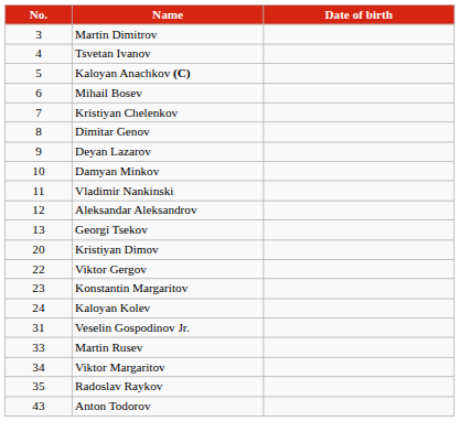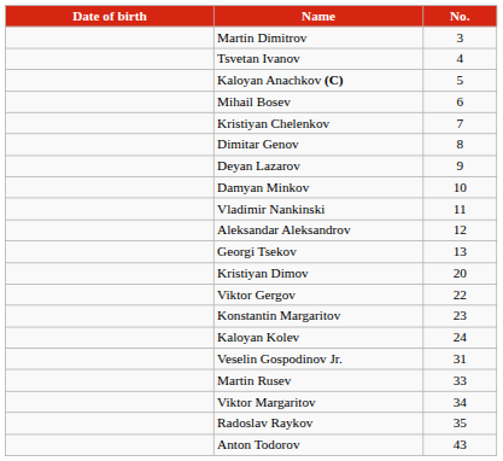 <table class="wikitable sortable" style="font-size:100%; text-align:center">
 <tr>
+<th style="color:#FFFFFF; background-color:#d62612; width:15em">Date of birth</th>
+<th style="color:#FFFFFF; background-color:#d62612; width:15em">Name</th>
 <th style="color:#FFFFFF; background-color:#d62612; width:5em">No.</th>
-<th style="color:#FFFFFF; background-color:#d62612; width:15em">Name</th>
-<th style="color:#FFFFFF; background-color:#d62612; width:15em">Date of birth</th>
 </tr>
 <tr>
+<td align="right"></td>
+<td align="left">Martin Dimitrov</td>
 <td>3</td>
-<td align="left">Martin Dimitrov</td>
-<td align="right"></td>
 </tr>
 <tr>
+<td align="right"></td>
+<td align="left">Tsvetan Ivanov</td>
 <td>4</td>
-<td align="left">Tsvetan Ivanov</td>
-<td align="right"></td>
 </tr>
 <tr>
+<td align="right"></td>
+<td align="left">Kaloyan Anachkov <strong>(C)</strong></td>
 <td>5</td>
-<td align="left">Kaloyan Anachkov <strong>(C)</strong></td>
-<td align="right"></td>
 </tr>
 <tr>
+<td align="right"></td>
+<td align="left">Mihail Bosev</td>
 <td>6</td>
-<td align="left">Mihail Bosev</td>
-<td align="right"></td>
 </tr>
 <tr>
+<td align="right"></td>
+<td align="left">Kristiyan Chelenkov</td>
 <td>7</td>
-<td align="left">Kristiyan Chelenkov</td>
-<td align="right"></td>
 </tr>
 <tr>
+<td align="right"></td>
+<td align="left">Dimitar Genov</td>
 <td>8</td>
-<td align="left">Dimitar Genov</td>
-<td align="right"></td>
 </tr>
 <tr>
+<td align="right"></td>
+<td align="left">Deyan Lazarov</td>
 <td>9</td>
-<td align="left">Deyan Lazarov</td>
-<td align="right"></td>
 </tr>
 <tr>
+<td align="right"></td>
+<td align="left">Damyan Minkov</td>
 <td>10</td>
-<td align="left">Damyan Minkov</td>
-<td align="right"></td>
 </tr>
 <tr>
+<td align="right"></td>
+<td align="left">Vladimir Nankinski</td>
 <td>11</td>
-<td align="left">Vladimir Nankinski</td>
-<td align="right"></td>
 </tr>
 <tr>
+<td align="right"></td>
+<td align="left">Aleksandar Aleksandrov</td>
 <td>12</td>
-<td align="left">Aleksandar Aleksandrov</td>
-<td align="right"></td>
 </tr>
 <tr>
+<td align="right"></td>
+<td align="left">Georgi Tsekov</td>
 <td>13</td>
-<td align="left">Georgi Tsekov</td>
-<td align="right"></td>
 </tr>
 <tr>
+<td align="right"></td>
+<td align="left">Kristiyan Dimov</td>
 <td>20</td>
-<td align="left">Kristiyan Dimov</td>
-<td align="right"></td>
 </tr>
 <tr>
+<td align="right"></td>
+<td align="left">Viktor Gergov</td>
 <td>22</td>
-<td align="left">Viktor Gergov</td>
-<td align="right"></td>
 </tr>
 <tr>
+<td align="right"></td>
+<td align="left">Konstantin Margaritov</td>
 <td>23</td>
-<td align="left">Konstantin Margaritov</td>
-<td align="right"></td>
 </tr>
 <tr>
+<td align="right"></td>
+<td align="left">Kaloyan Kolev</td>
 <td>24</td>
-<td align="left">Kaloyan Kolev</td>
-<td align="right"></td>
 </tr>
 <tr>
+<td align="right"></td>
+<td align="left">Veselin Gospodinov Jr.</td>
 <td>31</td>
-<td align="left">Veselin Gospodinov Jr.</td>
-<td align="right"></td>
 </tr>
 <tr>
+<td align="right"></td>
+<td align="left">Martin Rusev</td>
 <td>33</td>
-<td align="left">Martin Rusev</td>
-<td align="right"></td>
 </tr>
 <tr>
+<td align="right"></td>
+<td align="left">Viktor Margaritov</td>
 <td>34</td>
-<td align="left">Viktor Margaritov</td>
-<td align="right"></td>
 </tr>
 <tr>
+<td align="right"></td>
+<td align="left">Radoslav Raykov</td>
 <td>35</td>
-<td align="left">Radoslav Raykov</td>
-<td align="right"></td>
 </tr>
 <tr>
+<td align="right"></td>
+<td align="left">Anton Todorov</td>
 <td>43</td>
-<td align="left">Anton Todorov</td>
-<td align="right"></td>
 </tr>
 </table>
